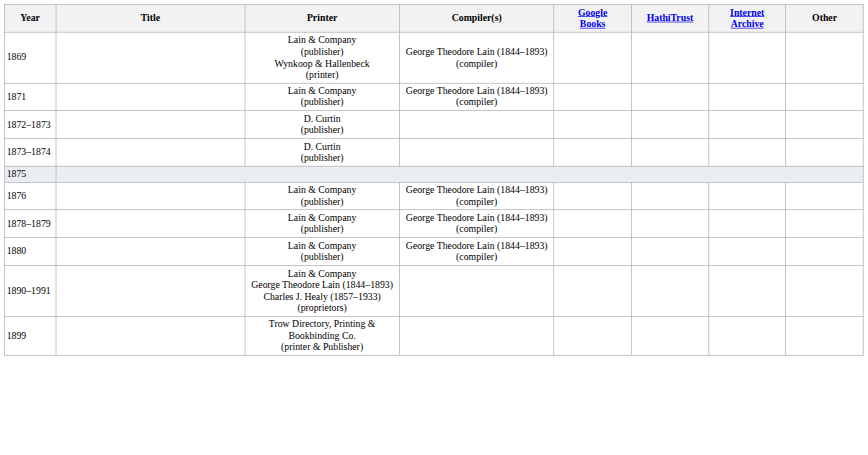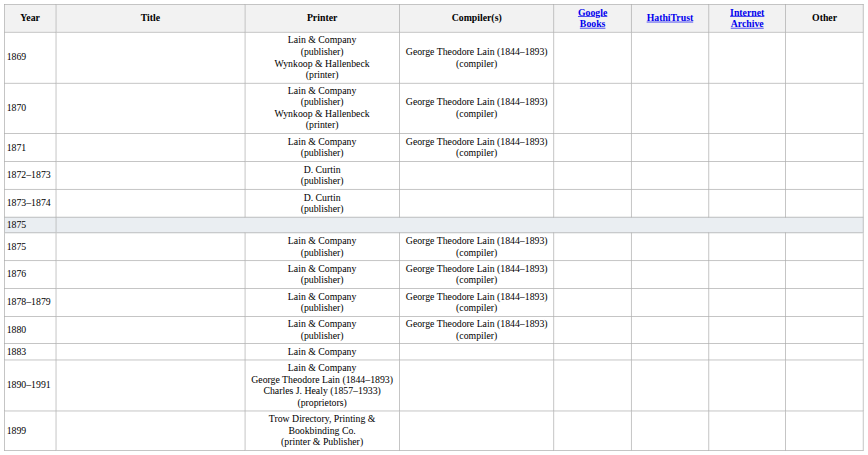 <table class="wikitable collapsible sortable" border="0" cellpadding="1" style="color:black; background-color: #FFFFFF; font-size: 90%; width:100%">
 <tr>
 <th>Year</th>
 <th>Title</th>
 <th>Printer</th>
 <th>Compiler(s)</th>
 <th><a href='#'>Google<br>Books</a></th>
 <th><a href='#'>HathiTrust</a></th>
 <th><a href='#'>Internet<br>Archive</a></th>
 <th>Other</th>
 </tr>
 <tr>
 <td width="6%;" data-sort-value="1869">1869</td>
 <td width="22%" data-sort-value="brooklyn 1869"></td>
 <td style="text-align:center" width="18%" data-sort-value="lain 1869">Lain & Company<br>(publisher)<br>Wynkoop & Hallenbeck<br>(printer)</td>
 <td style="text-align:center" width="18%" data-sort-value="lain 1869">George Theodore Lain (1844–1893)<br>(compiler)</td>
 <td style="text-align:center" width="9%"></td>
 <td style="text-align:center" width="9%"></td>
 <td style="text-align:center" width="9%" data-sort-value="internet archive 1869"></td>
+<td style="text-align:center" width="9%"></td>
+</tr>
+<tr>
+<td width="6%;" data-sort-value="1870">1870</td>
+<td width="22%" data-sort-value="brooklyn 1870"></td>
+<td style="text-align:center" width="18%" data-sort-value="lain 1870">Lain & Company<br>(publisher)<br>Wynkoop & Hallenbeck<br>(printer)</td>
+<td style="text-align:center" width="18%" data-sort-value="lain 1870">George Theodore Lain (1844–1893)<br>(compiler)</td>
+<td style="text-align:center" width="9%" data-sort-value="google books 1870"></td>
+<td style="text-align:center" width="9%" data-sort-value="hathitrust 1870"></td>
+<td style="text-align:center" width="9%"></td>
 <td style="text-align:center" width="9%"></td>
 </tr>
 <tr>
 <td width="6%;" data-sort-value="1871">1871</td>
 <td width="22%" data-sort-value="brooklyn 1871"></td>
 <td style="text-align:center" width="18%" data-sort-value="lain 1871">Lain & Company<br>(publisher)</td>
 <td style="text-align:center" width="18%" data-sort-value="lain 1871">George Theodore Lain (1844–1893)<br>(compiler)</td>
 <td style="text-align:center" width="9%"></td>
 <td style="text-align:center" width="9%"></td>
 <td style="text-align:center" width="9%" data-sort-value="internet archive 1871"></td>
 <td style="text-align:center" width="9%"></td>
 </tr>
 <tr>
 <td width="6%;" data-sort-value="1872">1872–1873</td>
 <td width="22%" data-sort-value="curtin 1872"></td>
 <td style="text-align:center" width="18%" data-sort-value="curtin 1872">D. Curtin<br>(publisher)</td>
 <td style="text-align:center" width="18%"></td>
 <td style="text-align:center" width="9%"></td>
 <td style="text-align:center" width="9%"></td>
 <td style="text-align:center" width="9%" data-sort-value="internet archive 1872"></td>
 <td style="text-align:center" width="9%"></td>
 </tr>
 <tr>
 <td width="6%;" data-sort-value="1873">1873–1874</td>
 <td width="22%" data-sort-value="curtin 1873"></td>
 <td style="text-align:center" width="18%" data-sort-value="curtin 1873">D. Curtin<br>(publisher)</td>
 <td style="text-align:center" width="18%"></td>
 <td style="text-align:center" width="9%"></td>
 <td style="text-align:center" width="9%"></td>
 <td style="text-align:center" width="9%" data-sort-value="internet archive 1873"></td>
 <td style="text-align:center" width="9%"></td>
 </tr>
 <tr>
 <td style="background:#EAEEF2; border-style: solid; border-width: 0px 0px 1px 0px;" width="6%" data-sort-value="1875">1875</td>
 <td colspan=7 style="background:#EAEEF2; border-style: solid; border-width: 0px 1px 0px 1px;" data-sort-value="gouldings 1875"></td>
 </tr>
 <tr>
+<td width="6%;" data-sort-value="1875">1875</td>
+<td width="22%" data-sort-value="brooklyn 1875"></td>
+<td style="text-align:center" width="18%" data-sort-value="lain 1875">Lain & Company<br>(publisher)</td>
+<td style="text-align:center" width="18%" data-sort-value="lain 1875">George Theodore Lain (1844–1893)<br>(compiler)</td>
+<td style="text-align:center" width="9%"></td>
+<td style="text-align:center" width="9%"></td>
+<td style="text-align:center" width="9%" data-sort-value="internet archive 1875"></td>
+<td style="text-align:center" width="9%"></td>
+</tr>
+<tr>
 <td width="6%;" data-sort-value="1876">1876</td>
 <td width="22%" data-sort-value="brooklyn 1876"></td>
 <td style="text-align:center" width="18%" data-sort-value="lain 1876">Lain & Company<br>(publisher)</td>
 <td style="text-align:center" width="18%" data-sort-value="lain 1876">George Theodore Lain (1844–1893)<br>(compiler)</td>
 <td style="text-align:center" width="9%"></td>
 <td style="text-align:center" width="9%"></td>
 <td style="text-align:center" width="9%" data-sort-value="internet archive 1876"></td>
 <td style="text-align:center" width="9%"></td>
 </tr>
 <tr>
 <td width="6%;" data-sort-value="1878">1878–1879</td>
 <td width="22%" data-sort-value="lains 1878"></td>
 <td style="text-align:center" width="18%" data-sort-value="lain 1878">Lain & Company<br>(publisher)</td>
 <td style="text-align:center" width="18%" data-sort-value="lain 1878">George Theodore Lain (1844–1893)<br>(compiler)</td>
 <td style="text-align:center" width="9%"></td>
 <td style="text-align:center" width="9%"></td>
 <td style="text-align:center" width="9%" data-sort-value="allen county 1878"></td>
 <td style="text-align:center" width="9%"></td>
 </tr>
 <tr>
 <td width="6%;" data-sort-value="1880">1880</td>
 <td width="22%" data-sort-value="brooklyn 1880"></td>
 <td style="text-align:center" width="18%" data-sort-value="lain 1880">Lain & Company<br>(publisher)</td>
 <td style="text-align:center" width="18%" data-sort-value="lain 1880">George Theodore Lain (1844–1893)<br>(compiler)</td>
 <td style="text-align:center" width="9%"></td>
 <td style="text-align:center" width="9%"></td>
 <td style="text-align:center" width="9%" data-sort-value="internet archive 1880"></td>
 <td style="text-align:center" width="9%"></td>
 </tr>
 <tr>
+<td width="6%;" data-sort-value="1883">1883</td>
+<td width="22%" data-sort-value="brooklyn 1883"></td>
+<td style="text-align:center" width="18%" data-sort-value="lain 1883">Lain & Company</td>
+<td style="text-align:center" width="18%"></td>
+<td style="text-align:center" width="9%"></td>
+<td style="text-align:center" width="9%"></td>
+<td style="text-align:center" width="9%" data-sort-value="internet archive 1883"></td>
+<td style="text-align:center" width="9%"></td>
+</tr>
+<tr>
 <td width="6%;" data-sort-value="1890">1890–1991</td>
 <td width="22%" data-sort-value="lain 1890"></td>
 <td style="text-align:center" width="18%" data-sort-value="lain 1890">Lain & Company<br>George Theodore Lain (1844–1893)<br>Charles J. Healy (1857–1933)<br>(proprietors)</td>
 <td style="text-align:center" width="18%"></td>
 <td style="text-align:center" width="9%" data-sort-value="google books 1890"></td>
 <td style="text-align:center" width="9%"></td>
 <td style="text-align:center" width="9%"></td>
 <td style="text-align:center" width="9%"></td>
 </tr>
 <tr>
 <td width="6%;" data-sort-value="1899">1899</td>
 <td width="22%" data-sort-value="trows 1899"></td>
 <td style="text-align:center" width="18%" data-sort-value="trow 1899">Trow Directory, Printing & Bookbinding Co.<br>(printer & Publisher)</td>
 <td style="text-align:center" width="18%"></td>
 <td style="text-align:center" width="9%" data-sort-value="google books 1899"></td>
 <td style="text-align:center" width="9%"></td>
 <td style="text-align:center" width="9%"></td>
 <td style="text-align:center" width="9%"></td>
 </tr>
 </table>
